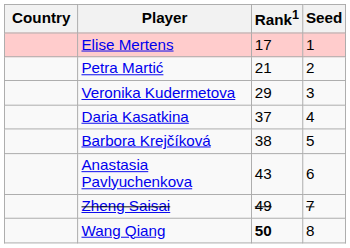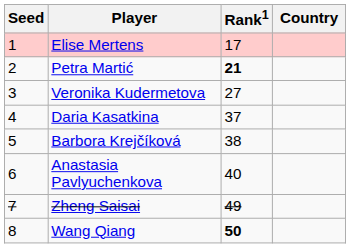 <table class="sortable wikitable">
 <tr>
-<th width="70">Country</th>
+<th>Seed</th>
 <th width="175">Player</th>
 <th>Rank<sup>1</sup></th>
-<th>Seed</th>
+<th width="70">Country</th>
 </tr>
 <tr style="background:#fcc;">
-<td></td>
+<td>1</td>
 <td><a href='#'>Elise Mertens</a></td>
 <td>17</td>
-<td>1</td>
+<td></td>
 </tr>
 <tr>
+<td>2</td>
+<td><a href='#'>Petra Martić</a></td>
+<td><strong>21</strong></td>
 <td></td>
-<td><a href='#'>Petra Martić</a></td>
-<td>21</td>
-<td>2</td>
 </tr>
 <tr>
+<td>3</td>
+<td><a href='#'>Veronika Kudermetova</a></td>
+<td>27</td>
 <td></td>
-<td><a href='#'>Veronika Kudermetova</a></td>
-<td>29</td>
-<td>3</td>
 </tr>
 <tr>
-<td></td>
+<td>4</td>
 <td><a href='#'>Daria Kasatkina</a></td>
 <td>37</td>
-<td>4</td>
+<td></td>
 </tr>
 <tr>
-<td></td>
+<td>5</td>
 <td><a href='#'>Barbora Krejčíková</a></td>
 <td>38</td>
-<td>5</td>
+<td></td>
 </tr>
 <tr>
+<td>6</td>
+<td><a href='#'>Anastasia Pavlyuchenkova</a></td>
+<td>40</td>
 <td></td>
-<td><a href='#'>Anastasia Pavlyuchenkova</a></td>
-<td>43</td>
-<td>6</td>
 </tr>
 <tr>
-<td><s></s></td>
+<td><s>7</s></td>
 <td><s><a href='#'>Zheng Saisai</a></s></td>
 <td><s>49</s></td>
-<td><s>7</s></td>
+<td><s></s></td>
 </tr>
 <tr>
-<td></td>
+<td>8</td>
 <td><a href='#'>Wang Qiang</a></td>
 <td><strong>50</strong></td>
-<td>8</td>
+<td></td>
 </tr>
 </table>
